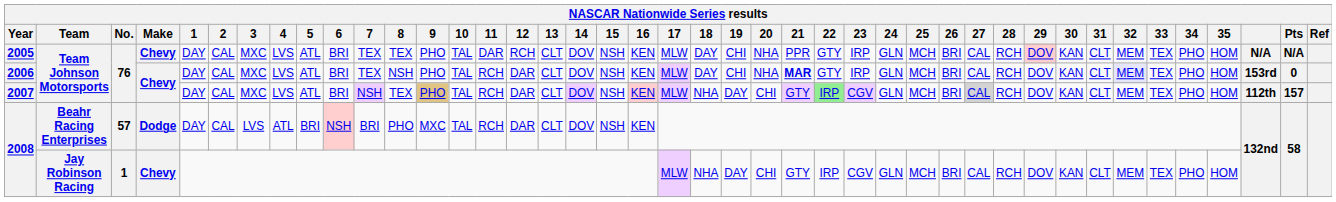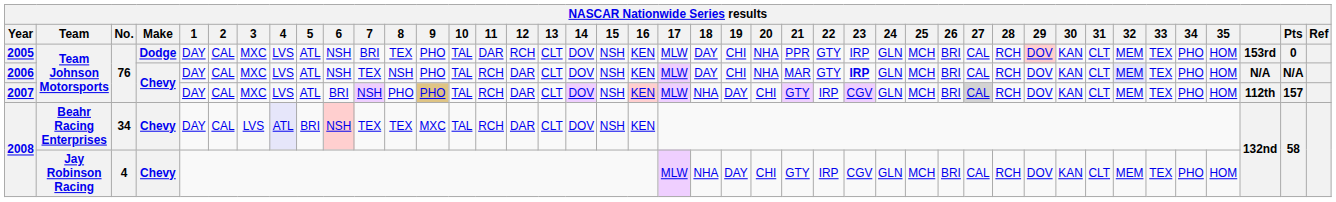 <table class="wikitable" style="text-align:center; font-size:75%">
 <tr>
 <th colspan=42><a href='#'>NASCAR Nationwide Series</a> results</th>
 </tr>
 <tr>
 <th>Year</th>
 <th>Team</th>
 <th>No.</th>
 <th>Make</th>
 <th>1</th>
 <th>2</th>
 <th>3</th>
 <th>4</th>
 <th>5</th>
 <th>6</th>
 <th>7</th>
 <th>8</th>
 <th>9</th>
 <th>10</th>
 <th>11</th>
 <th>12</th>
 <th>13</th>
 <th>14</th>
 <th>15</th>
 <th>16</th>
 <th>17</th>
 <th>18</th>
 <th>19</th>
 <th>20</th>
 <th>21</th>
 <th>22</th>
 <th>23</th>
 <th>24</th>
 <th>25</th>
 <th>26</th>
 <th>27</th>
 <th>28</th>
 <th>29</th>
 <th>30</th>
 <th>31</th>
 <th>32</th>
 <th>33</th>
 <th>34</th>
 <th>35</th>
 <th></th>
 <th>Pts</th>
 <th>Ref</th>
 </tr>
 <tr>
 <th><a href='#'>2005</a></th>
 <th rowspan=3><a href='#'>Team Johnson Motorsports</a></th>
 <th rowspan=3>76</th>
-<th><a href='#'>Chevy</a></th>
+<th><a href='#'>Dodge</a></th>
 <td><a href='#'>DAY</a></td>
 <td><a href='#'>CAL</a></td>
 <td><a href='#'>MXC</a></td>
 <td><a href='#'>LVS</a></td>
 <td><a href='#'>ATL</a></td>
+<td><a href='#'>NSH</a></td>
 <td><a href='#'>BRI</a></td>
-<td><a href='#'>TEX</a></td>
 <td><a href='#'>TEX</a></td>
 <td><a href='#'>PHO</a></td>
 <td><a href='#'>TAL</a></td>
 <td><a href='#'>DAR</a></td>
 <td><a href='#'>RCH</a></td>
 <td><a href='#'>CLT</a></td>
 <td><a href='#'>DOV</a></td>
 <td><a href='#'>NSH</a></td>
 <td><a href='#'>KEN</a></td>
 <td><a href='#'>MLW</a></td>
 <td><a href='#'>DAY</a></td>
 <td><a href='#'>CHI</a></td>
 <td><a href='#'>NHA</a></td>
 <td><a href='#'>PPR</a></td>
 <td><a href='#'>GTY</a></td>
 <td><a href='#'>IRP</a></td>
 <td><a href='#'>GLN</a></td>
 <td><a href='#'>MCH</a></td>
 <td><a href='#'>BRI</a></td>
 <td><a href='#'>CAL</a></td>
 <td><a href='#'>RCH</a></td>
 <td style="background:#FFCFCF;"><a href='#'>DOV</a><br></td>
 <td><a href='#'>KAN</a></td>
 <td><a href='#'>CLT</a></td>
 <td><a href='#'>MEM</a></td>
 <td><a href='#'>TEX</a></td>
 <td><a href='#'>PHO</a></td>
 <td><a href='#'>HOM</a></td>
-<th>N/A</th>
-<th>N/A</th>
+<th>153rd</th>
+<th>0</th>
 <th></th>
 </tr>
 <tr>
 <th><a href='#'>2006</a></th>
 <th rowspan=2><a href='#'>Chevy</a></th>
 <td><a href='#'>DAY</a></td>
 <td><a href='#'>CAL</a></td>
 <td><a href='#'>MXC</a></td>
 <td><a href='#'>LVS</a></td>
 <td><a href='#'>ATL</a></td>
-<td><a href='#'>BRI</a></td>
+<td><a href='#'>NSH</a></td>
 <td><a href='#'>TEX</a></td>
 <td><a href='#'>NSH</a></td>
 <td><a href='#'>PHO</a></td>
 <td><a href='#'>TAL</a></td>
 <td><a href='#'>RCH</a></td>
 <td><a href='#'>DAR</a></td>
 <td><a href='#'>CLT</a></td>
 <td><a href='#'>DOV</a></td>
 <td><a href='#'>NSH</a></td>
 <td><a href='#'>KEN</a></td>
 <td style="background:#EFCFFF;"><a href='#'>MLW</a><br></td>
 <td><a href='#'>DAY</a></td>
 <td><a href='#'>CHI</a></td>
 <td><a href='#'>NHA</a></td>
-<td><strong><a href='#'>MAR</a></strong></td>
+<td><a href='#'>MAR</a></td>
 <td><a href='#'>GTY</a></td>
-<td><a href='#'>IRP</a></td>
+<td><strong><a href='#'>IRP</a></strong></td>
 <td><a href='#'>GLN</a></td>
 <td><a href='#'>MCH</a></td>
 <td><a href='#'>BRI</a></td>
 <td><a href='#'>CAL</a></td>
 <td><a href='#'>RCH</a></td>
 <td><a href='#'>DOV</a></td>
 <td><a href='#'>KAN</a></td>
 <td><a href='#'>CLT</a></td>
 <td style="background: lavender;"><a href='#'>MEM</a></td>
 <td><a href='#'>TEX</a></td>
 <td><a href='#'>PHO</a></td>
 <td><a href='#'>HOM</a></td>
-<th>153rd</th>
-<th>0</th>
+<th>N/A</th>
+<th>N/A</th>
 <th></th>
 </tr>
 <tr>
 <th><a href='#'>2007</a></th>
 <td><a href='#'>DAY</a></td>
 <td><a href='#'>CAL</a></td>
 <td><a href='#'>MXC</a></td>
 <td><a href='#'>LVS</a></td>
 <td><a href='#'>ATL</a></td>
 <td><a href='#'>BRI</a></td>
 <td style="background:#EFCFFF;"><a href='#'>NSH</a><br></td>
-<td><a href='#'>TEX</a></td>
+<td><a href='#'>PHO</a></td>
 <td style="background:#DFC484;"><a href='#'>PHO</a><br></td>
 <td><a href='#'>TAL</a></td>
 <td><a href='#'>RCH</a></td>
 <td><a href='#'>DAR</a></td>
 <td><a href='#'>CLT</a></td>
 <td style="background:#EFCFFF;"><a href='#'>DOV</a><br></td>
 <td><a href='#'>NSH</a></td>
 <td style="background:#FFCFCF;"><a href='#'>KEN</a><br></td>
 <td style="background:#EFCFFF;"><a href='#'>MLW</a><br></td>
 <td><a href='#'>NHA</a></td>
 <td><a href='#'>DAY</a></td>
 <td><a href='#'>CHI</a></td>
 <td style="background:#EFCFFF;"><a href='#'>GTY</a><br></td>
-<td style="background: lightgreen;"><a href='#'>IRP</a></td>
+<td><a href='#'>IRP</a></td>
 <td style="background:#EFCFFF;"><a href='#'>CGV</a><br></td>
 <td><a href='#'>GLN</a></td>
 <td><a href='#'>MCH</a></td>
 <td><a href='#'>BRI</a></td>
 <td style="background: lightgrey;"><a href='#'>CAL</a></td>
 <td><a href='#'>RCH</a></td>
 <td><a href='#'>DOV</a></td>
 <td><a href='#'>KAN</a></td>
 <td><a href='#'>CLT</a></td>
 <td><a href='#'>MEM</a></td>
 <td><a href='#'>TEX</a></td>
 <td><a href='#'>PHO</a></td>
 <td><a href='#'>HOM</a></td>
 <th>112th</th>
 <th>157</th>
 <th></th>
 </tr>
 <tr>
 <th rowspan=2><a href='#'>2008</a></th>
 <th><a href='#'>Beahr Racing Enterprises</a></th>
-<th>57</th>
-<th><a href='#'>Dodge</a></th>
+<th>34</th>
+<th><a href='#'>Chevy</a></th>
 <td><a href='#'>DAY</a></td>
 <td><a href='#'>CAL</a></td>
 <td><a href='#'>LVS</a></td>
-<td><a href='#'>ATL</a></td>
+<td style="background: lavender;"><a href='#'>ATL</a></td>
 <td><a href='#'>BRI</a></td>
 <td style="background:#FFCFCF;"><a href='#'>NSH</a><br></td>
-<td><a href='#'>BRI</a></td>
-<td><a href='#'>PHO</a></td>
+<td><a href='#'>TEX</a></td>
+<td><a href='#'>TEX</a></td>
 <td><a href='#'>MXC</a></td>
 <td><a href='#'>TAL</a></td>
 <td><a href='#'>RCH</a></td>
 <td><a href='#'>DAR</a></td>
 <td><a href='#'>CLT</a></td>
 <td><a href='#'>DOV</a></td>
 <td><a href='#'>NSH</a></td>
 <td><a href='#'>KEN</a></td>
 <td colspan=19></td>
 <th rowspan=2>132nd</th>
 <th rowspan=2>58</th>
 <th rowspan=2></th>
 </tr>
 <tr>
 <th><a href='#'>Jay Robinson Racing</a></th>
-<th>1</th>
+<th>4</th>
 <th><a href='#'>Chevy</a></th>
 <td colspan=16></td>
 <td style="background:#EFCFFF;"><a href='#'>MLW</a><br></td>
 <td><a href='#'>NHA</a></td>
 <td><a href='#'>DAY</a></td>
 <td><a href='#'>CHI</a></td>
 <td><a href='#'>GTY</a></td>
 <td><a href='#'>IRP</a></td>
 <td><a href='#'>CGV</a></td>
 <td><a href='#'>GLN</a></td>
 <td><a href='#'>MCH</a></td>
 <td><a href='#'>BRI</a></td>
 <td><a href='#'>CAL</a></td>
 <td><a href='#'>RCH</a></td>
 <td><a href='#'>DOV</a></td>
 <td><a href='#'>KAN</a></td>
 <td><a href='#'>CLT</a></td>
 <td><a href='#'>MEM</a></td>
 <td><a href='#'>TEX</a></td>
 <td><a href='#'>PHO</a></td>
 <td><a href='#'>HOM</a></td>
 </tr>
 </table>
